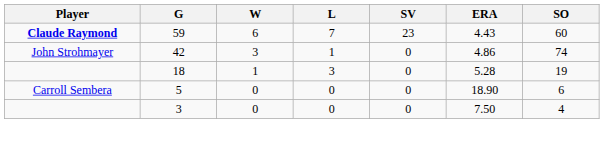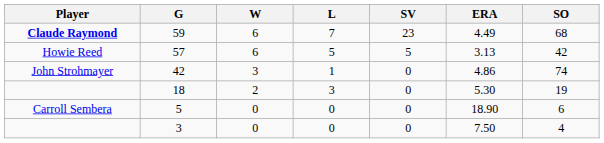 <table class="wikitable sortable">
 <tr>
 <th bgcolor="#DDDDFF" width="16%">Player</th>
 <th bgcolor="#DDDDFF" width="9%">G</th>
 <th bgcolor="#DDDDFF" width="9%">W</th>
 <th bgcolor="#DDDDFF" width="9%">L</th>
 <th bgcolor="#DDDDFF" width="9%">SV</th>
 <th bgcolor="#DDDDFF" width="9%">ERA</th>
 <th bgcolor="#DDDDFF" width="9%">SO</th>
 </tr>
 <tr align="center">
 <td><strong><a href='#'>Claude Raymond</a></strong></td>
 <td>59</td>
 <td>6</td>
 <td>7</td>
 <td>23</td>
-<td>4.43</td>
-<td>60</td>
+<td>4.49</td>
+<td>68</td>
+</tr>
+<tr align=center>
+<td><a href='#'>Howie Reed</a></td>
+<td>57</td>
+<td>6</td>
+<td>5</td>
+<td>5</td>
+<td>3.13</td>
+<td>42</td>
 </tr>
 <tr align=center>
 <td><a href='#'>John Strohmayer</a></td>
 <td>42</td>
 <td>3</td>
 <td>1</td>
 <td>0</td>
 <td>4.86</td>
 <td>74</td>
 </tr>
 <tr align=center>
 <td></td>
 <td>18</td>
-<td>1</td>
+<td>2</td>
 <td>3</td>
 <td>0</td>
-<td>5.28</td>
+<td>5.30</td>
 <td>19</td>
 </tr>
 <tr align="center">
 <td><a href='#'>Carroll Sembera</a></td>
 <td>5</td>
 <td>0</td>
 <td>0</td>
 <td>0</td>
 <td>18.90</td>
 <td>6</td>
 </tr>
 <tr align=center>
 <td></td>
 <td>3</td>
 <td>0</td>
 <td>0</td>
 <td>0</td>
 <td>7.50</td>
 <td>4</td>
 </tr>
 </table>
